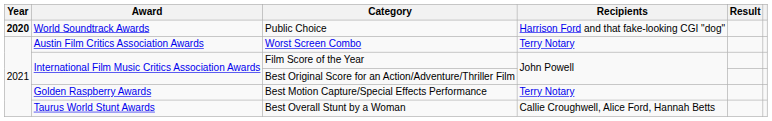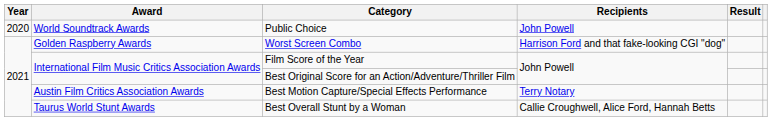 <table class="wikitable">
 <tr>
 <th>Year</th>
 <th>Award</th>
 <th>Category</th>
 <th>Recipients</th>
 <th>Result</th>
 <th></th>
 </tr>
 <tr>
-<td><strong>2020</strong></td>
+<td>2020</td>
 <td><a href='#'>World Soundtrack Awards</a></td>
 <td>Public Choice</td>
-<td><a href='#'>Harrison Ford</a> and that fake-looking CGI "dog"</td>
+<td><a href='#'>John Powell</a></td>
 <td></td>
 <td align="center"></td>
 </tr>
 <tr>
 <td rowspan="5">2021</td>
-<td><a href='#'>Austin Film Critics Association Awards</a></td>
+<td><a href='#'>Golden Raspberry Awards</a></td>
 <td><a href='#'>Worst Screen Combo</a></td>
-<td><a href='#'>Terry Notary</a></td>
+<td><a href='#'>Harrison Ford</a> and that fake-looking CGI "dog"</td>
 <td></td>
 <td align="center"></td>
 </tr>
 <tr>
 <td rowspan="2"><a href='#'>International Film Music Critics Association Awards</a></td>
 <td>Film Score of the Year</td>
 <td rowspan="2">John Powell</td>
 <td></td>
 <td align="center"></td>
 </tr>
 <tr>
 <td>Best Original Score for an Action/Adventure/Thriller Film</td>
 <td></td>
 <td align="center"></td>
 </tr>
 <tr>
-<td><a href='#'>Golden Raspberry Awards</a></td>
+<td><a href='#'>Austin Film Critics Association Awards</a></td>
 <td>Best Motion Capture/Special Effects Performance</td>
 <td><a href='#'>Terry Notary</a></td>
 <td></td>
 <td align="center"></td>
 </tr>
 <tr>
 <td><a href='#'>Taurus World Stunt Awards</a></td>
 <td>Best Overall Stunt by a Woman</td>
 <td>Callie Croughwell, Alice Ford, Hannah Betts</td>
 <td></td>
 <td align="center"></td>
 </tr>
 </table>
